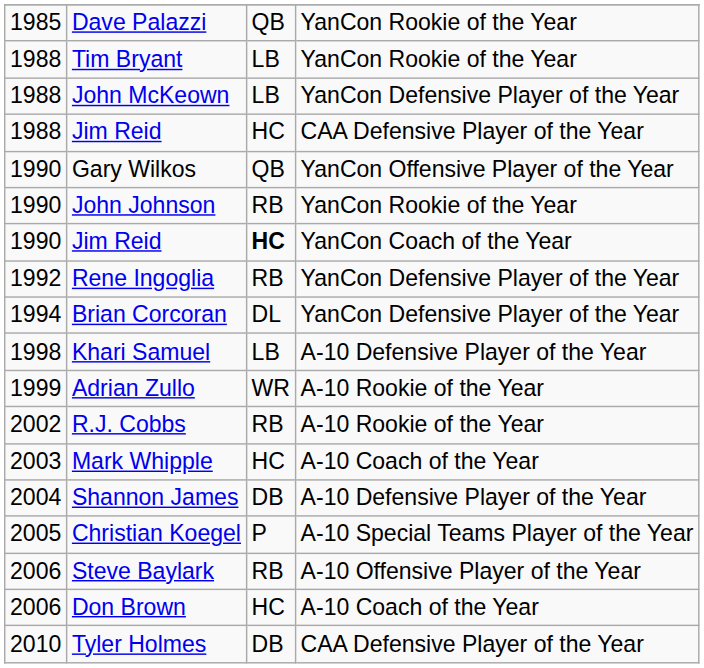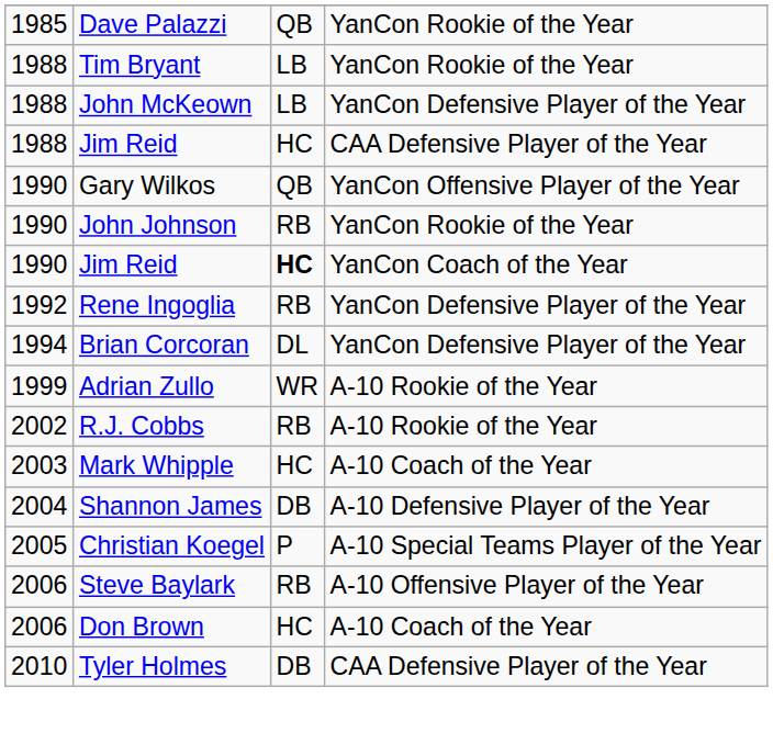 <table class="wikitable">
 <tr>
 </tr>
 <tr>
 <td>1985</td>
 <td><a href='#'>Dave Palazzi</a></td>
 <td>QB</td>
 <td>YanCon Rookie of the Year</td>
 </tr>
 <tr>
 <td>1988</td>
 <td><a href='#'>Tim Bryant</a></td>
 <td>LB</td>
 <td>YanCon Rookie of the Year</td>
 </tr>
 <tr>
 <td>1988</td>
 <td><a href='#'>John McKeown</a></td>
 <td>LB</td>
 <td>YanCon Defensive Player of the Year</td>
 </tr>
 <tr>
 <td>1988</td>
 <td><a href='#'>Jim Reid</a></td>
 <td>HC</td>
 <td>CAA Defensive Player of the Year</td>
 </tr>
 <tr>
 <td>1990</td>
 <td>Gary Wilkos</td>
 <td>QB</td>
 <td>YanCon Offensive Player of the Year</td>
 </tr>
 <tr>
 <td>1990</td>
 <td><a href='#'>John Johnson</a></td>
 <td>RB</td>
 <td>YanCon Rookie of the Year</td>
 </tr>
 <tr>
 <td>1990</td>
 <td><a href='#'>Jim Reid</a></td>
 <td><strong>HC</strong></td>
 <td>YanCon Coach of the Year</td>
 </tr>
 <tr>
 <td>1992</td>
 <td><a href='#'>Rene Ingoglia</a></td>
 <td>RB</td>
 <td>YanCon Defensive Player of the Year</td>
 </tr>
 <tr>
 <td>1994</td>
 <td><a href='#'>Brian Corcoran</a></td>
 <td>DL</td>
 <td>YanCon Defensive Player of the Year</td>
 </tr>
 <tr>
-<td>1998</td>
-<td><a href='#'>Khari Samuel</a></td>
-<td>LB</td>
-<td>A-10 Defensive Player of the Year</td>
-</tr>
-<tr>
 <td>1999</td>
 <td><a href='#'>Adrian Zullo</a></td>
 <td>WR</td>
 <td>A-10 Rookie of the Year</td>
 </tr>
 <tr>
 <td>2002</td>
 <td><a href='#'>R.J. Cobbs</a></td>
 <td>RB</td>
 <td>A-10 Rookie of the Year</td>
 </tr>
 <tr>
 <td>2003</td>
 <td><a href='#'>Mark Whipple</a></td>
 <td>HC</td>
 <td>A-10 Coach of the Year</td>
 </tr>
 <tr>
 <td>2004</td>
 <td><a href='#'>Shannon James</a></td>
 <td>DB</td>
 <td>A-10 Defensive Player of the Year</td>
 </tr>
 <tr>
 <td>2005</td>
 <td><a href='#'>Christian Koegel</a></td>
 <td>P</td>
 <td>A-10 Special Teams Player of the Year</td>
 </tr>
 <tr>
 <td>2006</td>
 <td><a href='#'>Steve Baylark</a></td>
 <td>RB</td>
 <td>A-10 Offensive Player of the Year</td>
 </tr>
 <tr>
 <td>2006</td>
 <td><a href='#'>Don Brown</a></td>
 <td>HC</td>
 <td>A-10 Coach of the Year</td>
 </tr>
 <tr>
 <td>2010</td>
 <td><a href='#'>Tyler Holmes</a></td>
 <td>DB</td>
 <td>CAA Defensive Player of the Year</td>
 </tr>
 </table>
